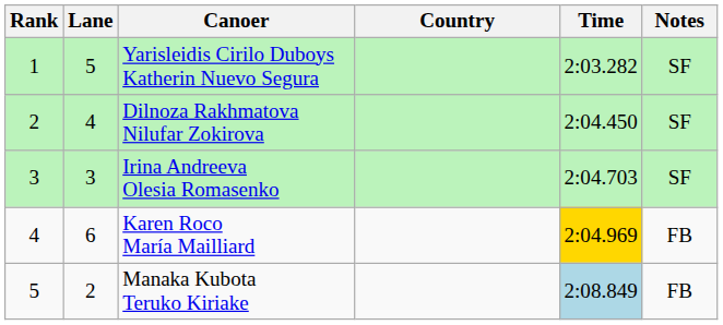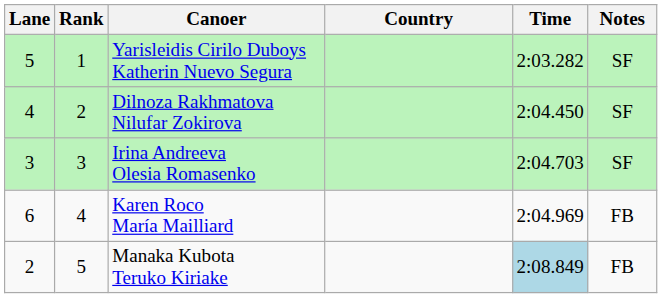 <table class="wikitable" style="text-align:center;">
 <tr>
+<th width=30>Lane</th>
 <th width=30>Rank</th>
-<th width=30>Lane</th>
 <th width=175>Canoer</th>
 <th width=150>Country</th>
 <th width=30>Time</th>
 <th width=50>Notes</th>
 </tr>
 <tr bgcolor=bbf3bb>
+<td>5</td>
 <td>1</td>
-<td>5</td>
 <td align=left><a href='#'>Yarisleidis Cirilo Duboys</a><br><a href='#'>Katherin Nuevo Segura</a></td>
 <td align=left></td>
 <td>2:03.282</td>
 <td>SF</td>
 </tr>
 <tr bgcolor=bbf3bb>
+<td>4</td>
 <td>2</td>
-<td>4</td>
 <td align=left><a href='#'>Dilnoza Rakhmatova</a><br><a href='#'>Nilufar Zokirova</a></td>
 <td align=left></td>
 <td>2:04.450</td>
 <td>SF</td>
 </tr>
 <tr bgcolor=bbf3bb>
 <td>3</td>
 <td>3</td>
 <td align=left><a href='#'>Irina Andreeva</a><br><a href='#'>Olesia Romasenko</a></td>
 <td align=left></td>
 <td>2:04.703</td>
 <td>SF</td>
 </tr>
 <tr>
+<td>6</td>
 <td>4</td>
-<td>6</td>
 <td align=left><a href='#'>Karen Roco</a><br><a href='#'>María Mailliard</a></td>
 <td align=left></td>
-<td style="background: gold;">2:04.969</td>
+<td>2:04.969</td>
 <td>FB</td>
 </tr>
 <tr>
+<td>2</td>
 <td>5</td>
-<td>2</td>
 <td align=left>Manaka Kubota<br><a href='#'>Teruko Kiriake</a></td>
 <td align=left></td>
 <td style="background: lightblue;">2:08.849</td>
 <td>FB</td>
 </tr>
 </table>
